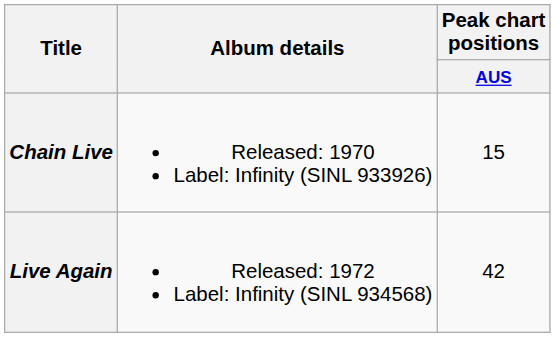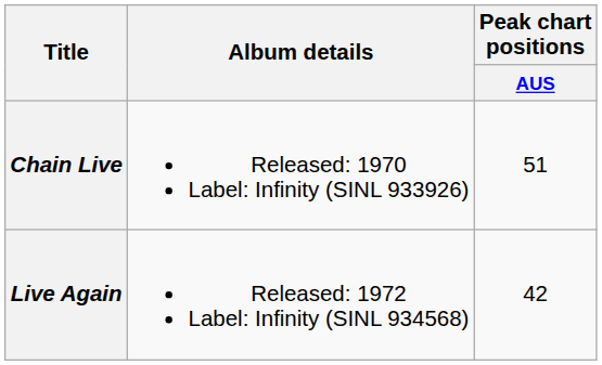 <table class="wikitable plainrowheaders" style="text-align:center;" border="1">
 <tr>
 <th scope="col" rowspan="2">Title</th>
 <th scope="col" rowspan="2">Album details</th>
 <th scope="col" colspan="1">Peak chart<br>positions</th>
 </tr>
 <tr>
 <th scope="col" style="text-align:center;"><small><a href='#'>AUS</a></small><br></th>
 </tr>
 <tr>
 <th scope="row"><em>Chain Live</em></th>
 <td><br><ul><li>Released: 1970</li><li>Label: Infinity (SINL 933926)</li></ul></td>
-<td align="center">15</td>
+<td align="center">51</td>
 </tr>
 <tr>
 <th scope="row"><em>Live Again</em></th>
 <td><br><ul><li>Released: 1972</li><li>Label: Infinity (SINL 934568)</li></ul></td>
 <td align="center">42</td>
 </tr>
 </table>
